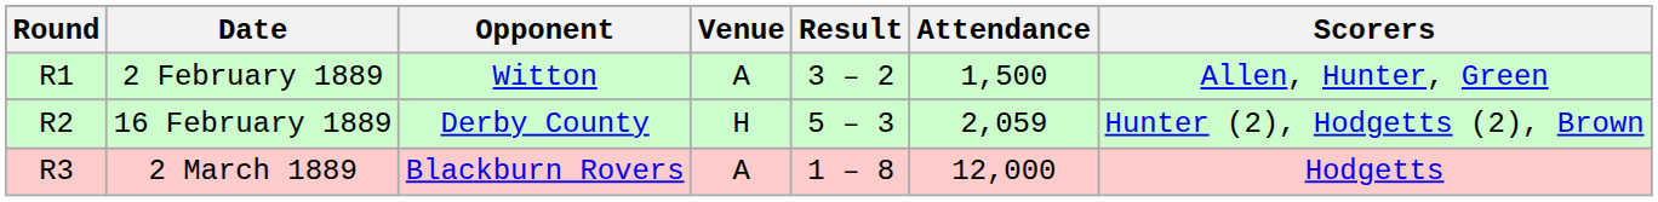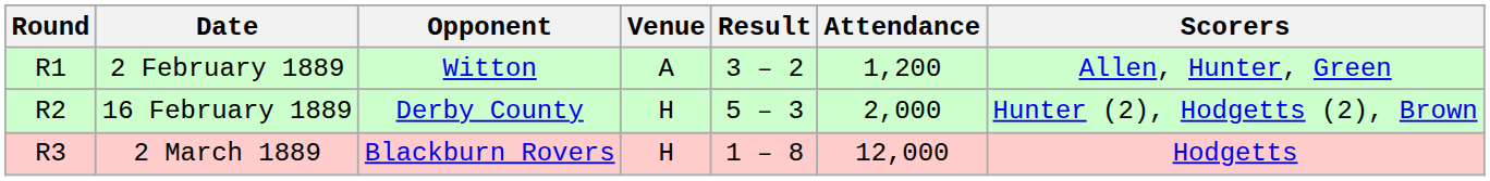 <table class="wikitable" style="font-size:100%; text-align:center">
 <tr>
 <th>Round</th>
 <th>Date</th>
 <th>Opponent</th>
 <th>Venue</th>
 <th>Result</th>
 <th>Attendance</th>
 <th>Scorers</th>
 </tr>
 <tr style="background-color: #CCFFCC;">
 <td>R1</td>
 <td>2 February 1889</td>
 <td><a href='#'>Witton</a></td>
 <td>A</td>
 <td>3 – 2</td>
-<td>1,500</td>
+<td>1,200</td>
 <td><a href='#'>Allen</a>, <a href='#'>Hunter</a>, <a href='#'>Green</a></td>
 </tr>
 <tr style="background-color: #CCFFCC;">
 <td>R2</td>
 <td>16 February 1889</td>
 <td><a href='#'>Derby County</a></td>
 <td>H</td>
 <td>5 – 3</td>
-<td>2,059</td>
+<td>2,000</td>
 <td><a href='#'>Hunter</a> (2), <a href='#'>Hodgetts</a> (2), <a href='#'>Brown</a></td>
 </tr>
 <tr style="background-color: #FFCCCC;">
 <td>R3</td>
 <td>2 March 1889</td>
 <td><a href='#'>Blackburn Rovers</a></td>
-<td>A</td>
+<td>H</td>
 <td>1 – 8</td>
 <td>12,000</td>
 <td><a href='#'>Hodgetts</a></td>
 </tr>
 </table>
